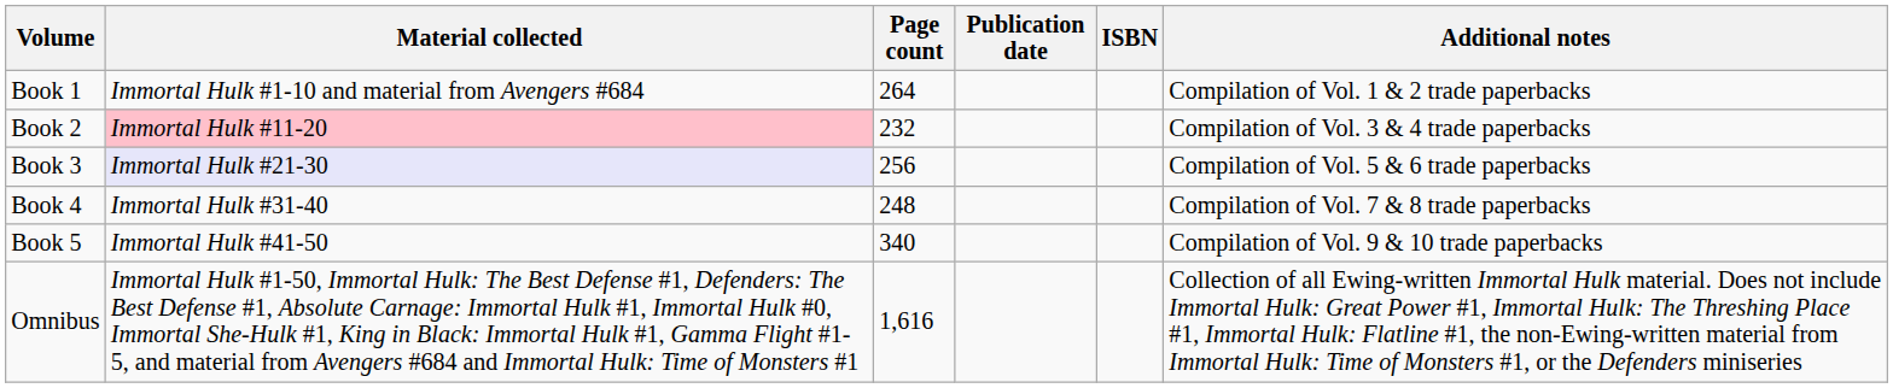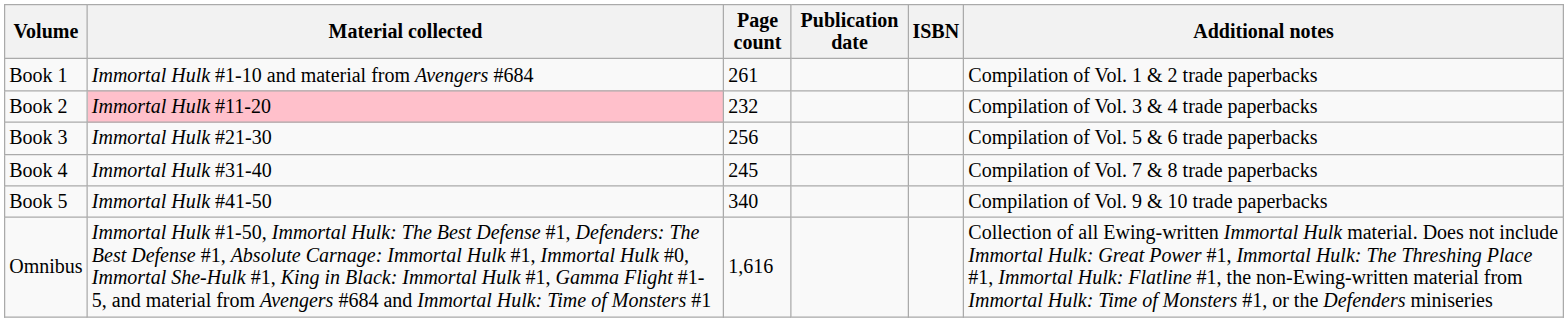 <table class="wikitable sortable">
 <tr>
 <th>Volume</th>
 <th class="unsortable">Material collected</th>
 <th>Page count</th>
 <th>Publication date</th>
 <th class="unsortable">ISBN</th>
 <th class="unsortable">Additional notes</th>
 </tr>
 <tr>
 <td>Book 1</td>
 <td><em>Immortal Hulk</em> #1-10 and material from <em>Avengers</em> #684</td>
-<td>264</td>
+<td>261</td>
 <td></td>
 <td></td>
 <td>Compilation of Vol. 1 & 2 trade paperbacks</td>
 </tr>
 <tr>
 <td>Book 2</td>
 <td style="background: pink;"><em>Immortal Hulk</em> #11-20</td>
 <td>232</td>
 <td></td>
 <td></td>
 <td>Compilation of Vol. 3 & 4 trade paperbacks</td>
 </tr>
 <tr>
 <td>Book 3</td>
-<td style="background: lavender;"><em>Immortal Hulk</em> #21-30</td>
+<td><em>Immortal Hulk</em> #21-30</td>
 <td>256</td>
 <td></td>
 <td></td>
 <td>Compilation of Vol. 5 & 6 trade paperbacks</td>
 </tr>
 <tr>
 <td>Book 4</td>
 <td><em>Immortal Hulk</em> #31-40</td>
-<td>248</td>
+<td>245</td>
 <td></td>
 <td></td>
 <td>Compilation of Vol. 7 & 8 trade paperbacks</td>
 </tr>
 <tr>
 <td>Book 5</td>
 <td><em>Immortal Hulk</em> #41-50</td>
 <td>340</td>
 <td></td>
 <td></td>
 <td>Compilation of Vol. 9 & 10 trade paperbacks</td>
 </tr>
 <tr>
 <td>Omnibus</td>
 <td><em>Immortal Hulk</em> #1-50, <em>Immortal Hulk: The Best Defense</em> #1, <em>Defenders: The Best Defense</em> #1, <em>Absolute Carnage: Immortal Hulk</em> #1, <em>Immortal Hulk</em> #0, <em>Immortal She-Hulk</em> #1, <em>King in Black: Immortal Hulk</em> #1, <em>Gamma Flight</em> #1-5, and material from <em>Avengers</em> #684 and <em>Immortal Hulk: Time of Monsters</em> #1</td>
 <td>1,616</td>
 <td></td>
 <td></td>
 <td>Collection of all Ewing-written <em>Immortal Hulk</em> material. Does not include <em>Immortal Hulk: Great Power</em> #1, <em>Immortal Hulk: The Threshing Place</em> #1, <em>Immortal Hulk: Flatline</em> #1, the non-Ewing-written material from <em>Immortal Hulk: Time of Monsters</em> #1, or the <em>Defenders</em> miniseries</td>
 </tr>
 </table>
